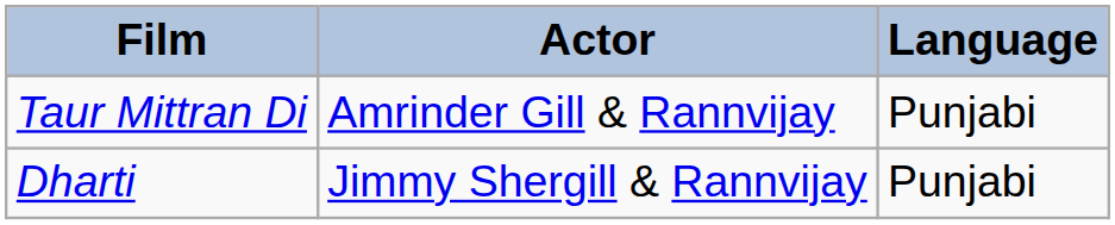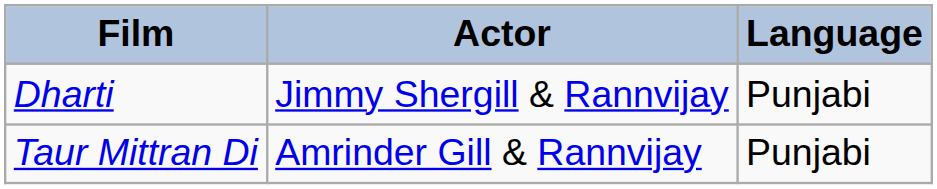 <table class="wikitable">
 <tr style="text-align:center;">
 <th style="background:#B0C4DE;">Film</th>
 <th style="background:#B0C4DE;">Actor</th>
 <th style="background:#B0C4DE;">Language</th>
 </tr>
 <tr>
+<td><em><a href='#'>Dharti</a></em></td>
+<td><a href='#'>Jimmy Shergill</a> & <a href='#'>Rannvijay</a></td>
+<td>Punjabi</td>
+</tr>
+<tr>
 <td><em><a href='#'>Taur Mittran Di</a></em></td>
 <td><a href='#'>Amrinder Gill</a> & <a href='#'>Rannvijay</a></td>
 <td>Punjabi</td>
 </tr>
-<tr>
-<td><em><a href='#'>Dharti</a></em></td>
-<td><a href='#'>Jimmy Shergill</a> & <a href='#'>Rannvijay</a></td>
-<td>Punjabi</td>
-</tr>
 </table>
